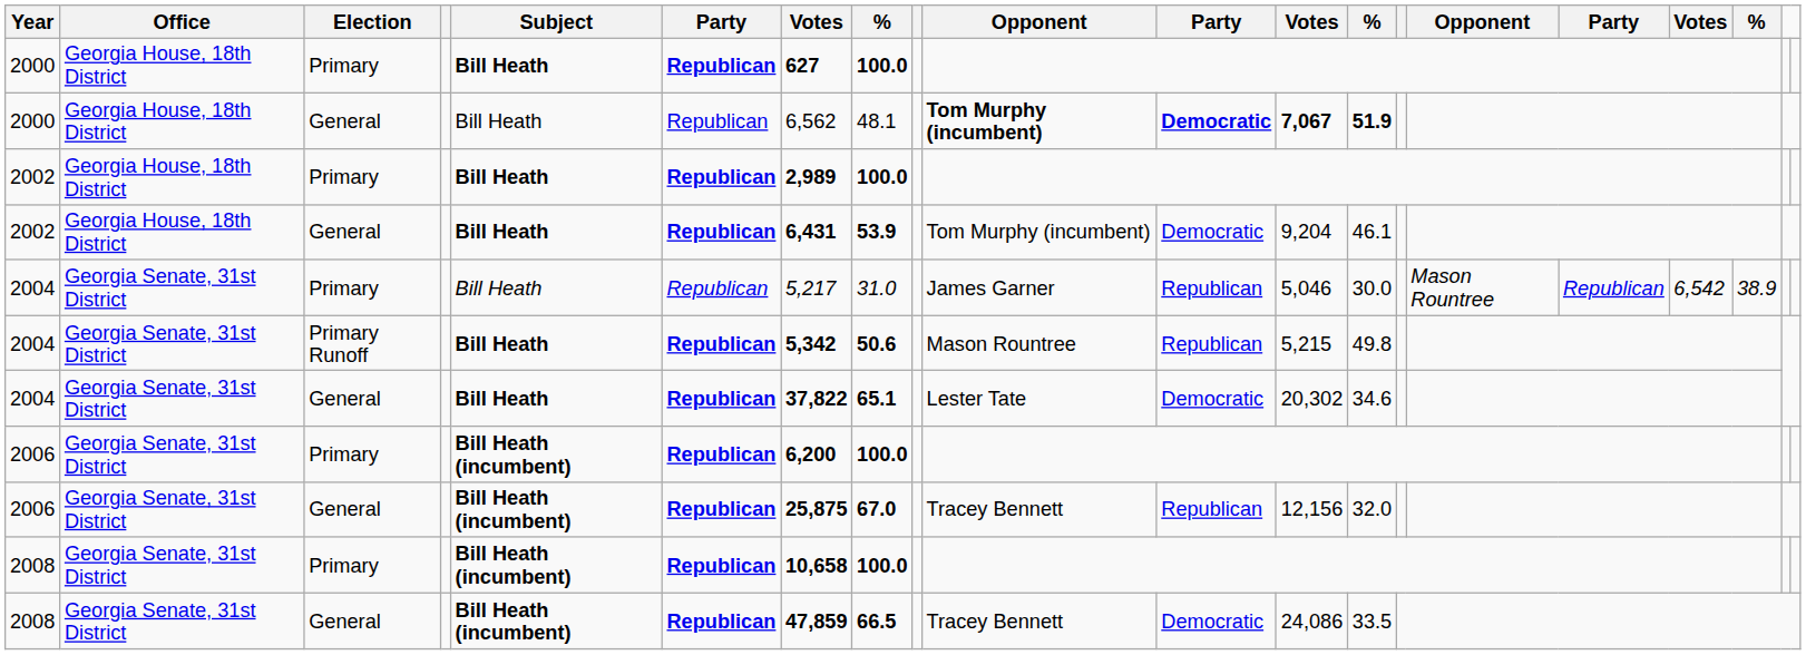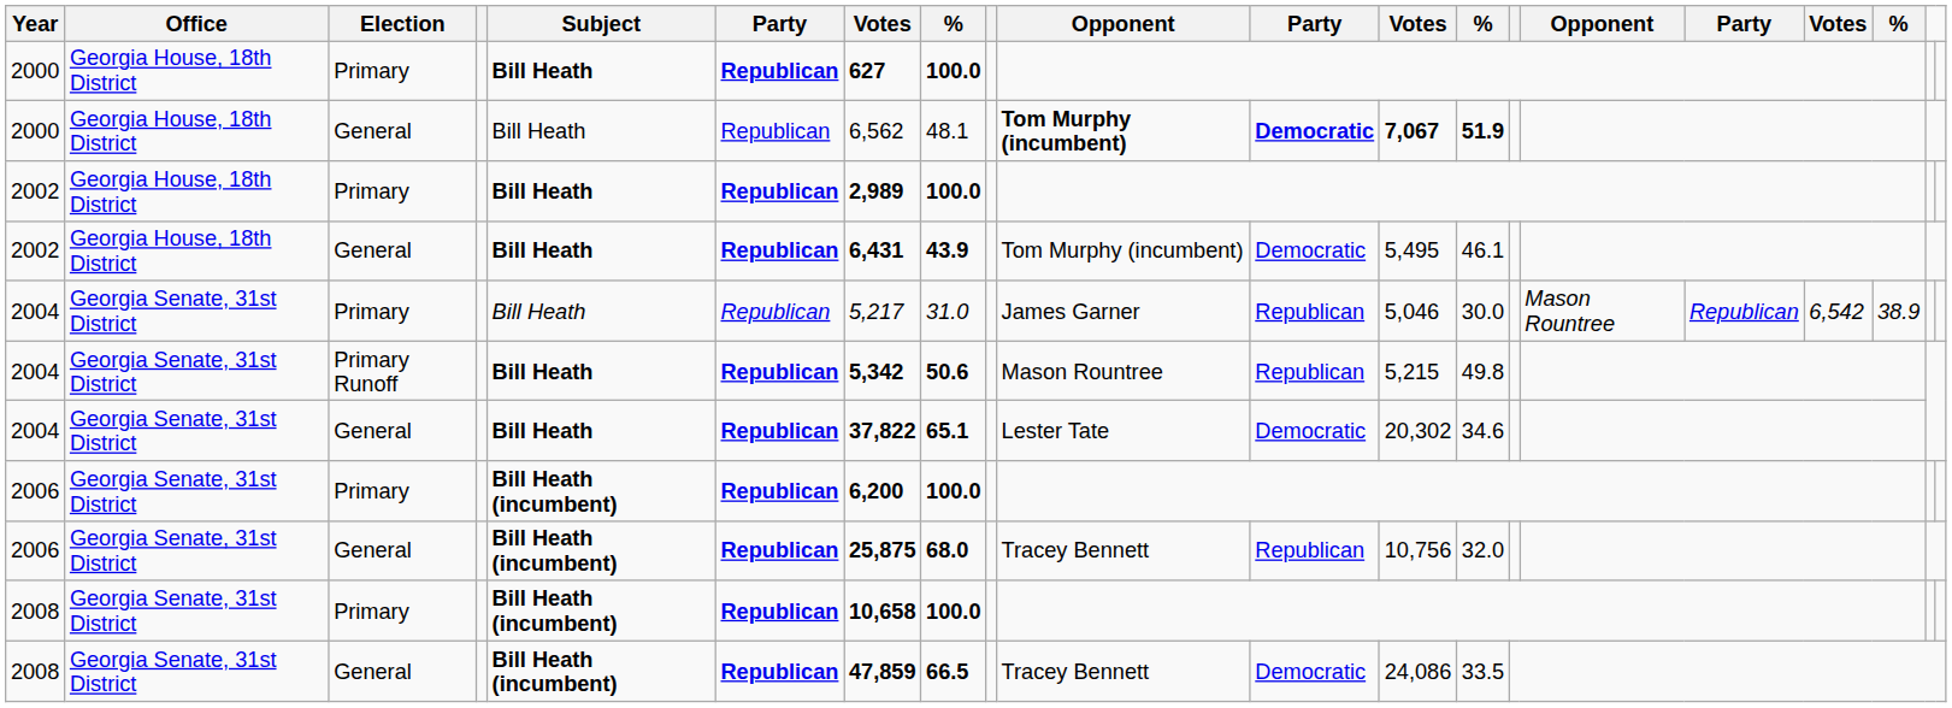 <table class="wikitable" style="font-size:88%">
 <tr>
 <th>Year</th>
 <th>Office</th>
 <th>Election</th>
 <th></th>
 <th>Subject</th>
 <th>Party</th>
 <th>Votes</th>
 <th>%</th>
 <th></th>
 <th>Opponent</th>
 <th>Party</th>
 <th>Votes</th>
 <th>%</th>
 <th></th>
 <th>Opponent</th>
 <th>Party</th>
 <th>Votes</th>
 <th>%</th>
 </tr>
 <tr>
 <td>2000</td>
 <td><a href='#'>Georgia House, 18th District</a></td>
 <td>Primary</td>
 <td></td>
 <td><strong>Bill Heath</strong></td>
 <td><strong><a href='#'>Republican</a></strong></td>
 <td><strong>627</strong></td>
 <td><strong>100.0</strong></td>
 <td></td>
 <td colspan=9></td>
 <td></td>
 <td colspan=4></td>
 </tr>
 <tr>
 <td>2000</td>
 <td><a href='#'>Georgia House, 18th District</a></td>
 <td>General</td>
 <td></td>
 <td>Bill Heath</td>
 <td><a href='#'>Republican</a></td>
 <td>6,562</td>
 <td>48.1</td>
 <td></td>
 <td><strong>Tom Murphy (incumbent)</strong></td>
 <td><strong><a href='#'>Democratic</a></strong></td>
 <td><strong>7,067</strong></td>
 <td><strong>51.9</strong></td>
 <td></td>
 <td colspan=4></td>
 </tr>
 <tr>
 <td>2002</td>
 <td><a href='#'>Georgia House, 18th District</a></td>
 <td>Primary</td>
 <td></td>
 <td><strong>Bill Heath</strong></td>
 <td><strong><a href='#'>Republican</a></strong></td>
 <td><strong>2,989</strong></td>
 <td><strong>100.0</strong></td>
 <td></td>
 <td colspan=9></td>
 <td></td>
 <td colspan=4></td>
 </tr>
 <tr>
 <td>2002</td>
 <td><a href='#'>Georgia House, 18th District</a></td>
 <td>General</td>
 <td></td>
 <td><strong>Bill Heath</strong></td>
 <td><strong><a href='#'>Republican</a></strong></td>
 <td><strong>6,431</strong></td>
-<td><strong>53.9</strong></td>
+<td><strong>43.9</strong></td>
 <td></td>
 <td>Tom Murphy (incumbent)</td>
 <td><a href='#'>Democratic</a></td>
-<td>9,204</td>
+<td>5,495</td>
 <td>46.1</td>
 <td></td>
 <td colspan=4></td>
 </tr>
 <tr>
 <td>2004</td>
 <td><a href='#'>Georgia Senate, 31st District</a></td>
 <td>Primary</td>
 <td></td>
 <td><em>Bill Heath</em></td>
 <td><em><a href='#'>Republican</a></em></td>
 <td><em>5,217</em></td>
 <td><em>31.0</em></td>
 <td></td>
 <td>James Garner</td>
 <td><a href='#'>Republican</a></td>
 <td>5,046</td>
 <td>30.0</td>
 <td></td>
 <td><em>Mason Rountree</em></td>
 <td><em><a href='#'>Republican</a></em></td>
 <td><em>6,542</em></td>
 <td><em>38.9</em></td>
 <td></td>
 <td colspan=4></td>
 </tr>
 <tr>
 <td>2004</td>
 <td><a href='#'>Georgia Senate, 31st District</a></td>
 <td>Primary Runoff</td>
 <td></td>
 <td><strong>Bill Heath</strong></td>
 <td><strong><a href='#'>Republican</a></strong></td>
 <td><strong>5,342</strong></td>
 <td><strong>50.6</strong></td>
 <td></td>
 <td>Mason Rountree</td>
 <td><a href='#'>Republican</a></td>
 <td>5,215</td>
 <td>49.8</td>
 <td></td>
 <td colspan=4></td>
 </tr>
 <tr>
 <td>2004</td>
 <td><a href='#'>Georgia Senate, 31st District</a></td>
 <td>General</td>
 <td></td>
 <td><strong>Bill Heath</strong></td>
 <td><strong><a href='#'>Republican</a></strong></td>
 <td><strong>37,822</strong></td>
 <td><strong>65.1</strong></td>
 <td></td>
 <td>Lester Tate</td>
 <td><a href='#'>Democratic</a></td>
 <td>20,302</td>
 <td>34.6</td>
 <td></td>
 <td colspan=4></td>
 </tr>
 <tr>
 <td>2006</td>
 <td><a href='#'>Georgia Senate, 31st District</a></td>
 <td>Primary</td>
 <td></td>
 <td><strong>Bill Heath (incumbent)</strong></td>
 <td><strong><a href='#'>Republican</a></strong></td>
 <td><strong>6,200</strong></td>
 <td><strong>100.0</strong></td>
 <td></td>
 <td colspan=9></td>
 <td></td>
 <td colspan=4></td>
 </tr>
 <tr>
 <td>2006</td>
 <td><a href='#'>Georgia Senate, 31st District</a></td>
 <td>General</td>
 <td></td>
 <td><strong>Bill Heath (incumbent)</strong></td>
 <td><strong><a href='#'>Republican</a></strong></td>
 <td><strong>25,875</strong></td>
-<td><strong>67.0</strong></td>
+<td><strong>68.0</strong></td>
 <td></td>
 <td>Tracey Bennett</td>
 <td><a href='#'>Republican</a></td>
-<td>12,156</td>
+<td>10,756</td>
 <td>32.0</td>
 <td></td>
 <td colspan=4></td>
 </tr>
 <tr>
 <td>2008</td>
 <td><a href='#'>Georgia Senate, 31st District</a></td>
 <td>Primary</td>
 <td></td>
 <td><strong>Bill Heath (incumbent)</strong></td>
 <td><strong><a href='#'>Republican</a></strong></td>
 <td><strong>10,658</strong></td>
 <td><strong>100.0</strong></td>
 <td></td>
 <td colspan=9></td>
 <td></td>
 <td colspan=4></td>
 </tr>
 <tr>
 <td>2008</td>
 <td><a href='#'>Georgia Senate, 31st District</a></td>
 <td>General</td>
 <td></td>
 <td><strong>Bill Heath (incumbent)</strong></td>
 <td><strong><a href='#'>Republican</a></strong></td>
 <td><strong>47,859</strong></td>
 <td><strong>66.5</strong></td>
 <td></td>
 <td>Tracey Bennett</td>
 <td><a href='#'>Democratic</a></td>
 <td>24,086</td>
 <td>33.5</td>
 </tr>
 </table>
